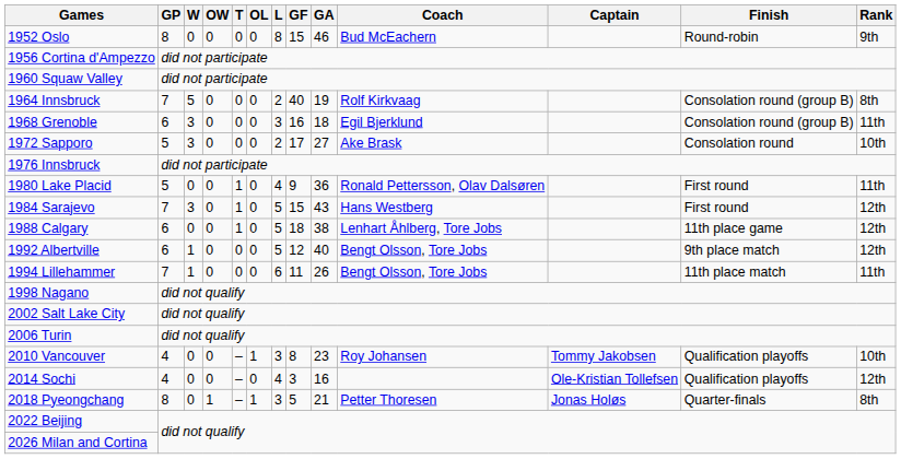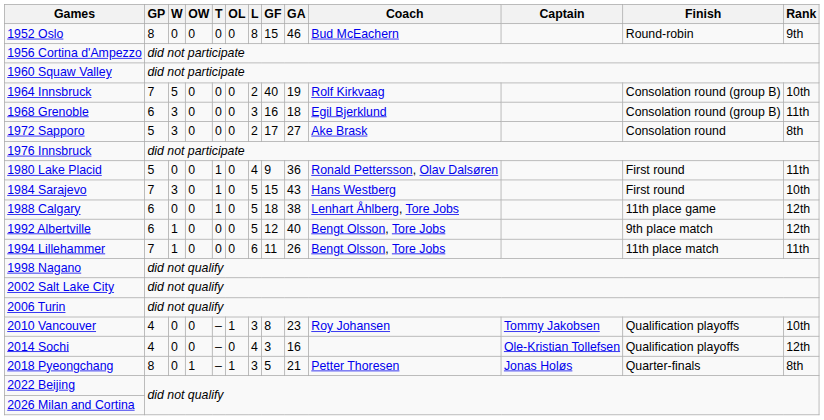 <table class="wikitable sortable">
 <tr>
 <th>Games</th>
 <th>GP</th>
 <th>W</th>
 <th>OW</th>
 <th>T</th>
 <th>OL</th>
 <th>L</th>
 <th>GF</th>
 <th>GA</th>
 <th>Coach</th>
 <th>Captain</th>
 <th>Finish</th>
 <th>Rank</th>
 </tr>
 <tr>
 <td> <a href='#'>1952 Oslo</a></td>
 <td>8</td>
 <td>0</td>
 <td>0</td>
 <td>0</td>
 <td>0</td>
 <td>8</td>
 <td>15</td>
 <td>46</td>
 <td><a href='#'>Bud McEachern</a></td>
 <td></td>
 <td>Round-robin</td>
 <td>9th</td>
 </tr>
 <tr>
 <td> <a href='#'>1956 Cortina d'Ampezzo</a></td>
 <td colspan=12><em>did not participate</em></td>
 </tr>
 <tr>
 <td> <a href='#'>1960 Squaw Valley</a></td>
 <td colspan=12><em>did not participate</em></td>
 </tr>
 <tr>
 <td> <a href='#'>1964 Innsbruck</a></td>
 <td>7</td>
 <td>5</td>
 <td>0</td>
 <td>0</td>
 <td>0</td>
 <td>2</td>
 <td>40</td>
 <td>19</td>
 <td><a href='#'>Rolf Kirkvaag</a></td>
 <td></td>
 <td>Consolation round (group B)</td>
-<td>8th</td>
+<td>10th</td>
 </tr>
 <tr>
 <td> <a href='#'>1968 Grenoble</a></td>
 <td>6</td>
 <td>3</td>
 <td>0</td>
 <td>0</td>
 <td>0</td>
 <td>3</td>
 <td>16</td>
 <td>18</td>
 <td><a href='#'>Egil Bjerklund</a></td>
 <td></td>
 <td>Consolation round (group B)</td>
 <td>11th</td>
 </tr>
 <tr>
 <td> <a href='#'>1972 Sapporo</a></td>
 <td>5</td>
 <td>3</td>
 <td>0</td>
 <td>0</td>
 <td>0</td>
 <td>2</td>
 <td>17</td>
 <td>27</td>
 <td><a href='#'>Ake Brask</a></td>
 <td></td>
 <td>Consolation round</td>
-<td>10th</td>
+<td>8th</td>
 </tr>
 <tr>
 <td> <a href='#'>1976 Innsbruck</a></td>
 <td colspan=12><em>did not participate</em></td>
 </tr>
 <tr>
 <td> <a href='#'>1980 Lake Placid</a></td>
 <td>5</td>
 <td>0</td>
 <td>0</td>
 <td>1</td>
 <td>0</td>
 <td>4</td>
 <td>9</td>
 <td>36</td>
 <td><a href='#'>Ronald Pettersson</a>, <a href='#'>Olav Dalsøren</a></td>
 <td></td>
 <td>First round</td>
 <td>11th</td>
 </tr>
 <tr>
 <td> <a href='#'>1984 Sarajevo</a></td>
 <td>7</td>
 <td>3</td>
 <td>0</td>
 <td>1</td>
 <td>0</td>
 <td>5</td>
 <td>15</td>
 <td>43</td>
 <td><a href='#'>Hans Westberg</a></td>
 <td></td>
 <td>First round</td>
-<td>12th</td>
+<td>10th</td>
 </tr>
 <tr>
 <td> <a href='#'>1988 Calgary</a></td>
 <td>6</td>
 <td>0</td>
 <td>0</td>
 <td>1</td>
 <td>0</td>
 <td>5</td>
 <td>18</td>
 <td>38</td>
 <td><a href='#'>Lenhart Åhlberg</a>, <a href='#'>Tore Jobs</a></td>
 <td></td>
 <td>11th place game</td>
 <td>12th</td>
 </tr>
 <tr>
 <td> <a href='#'>1992 Albertville</a></td>
 <td>6</td>
 <td>1</td>
 <td>0</td>
 <td>0</td>
 <td>0</td>
 <td>5</td>
 <td>12</td>
 <td>40</td>
 <td><a href='#'>Bengt Olsson</a>, <a href='#'>Tore Jobs</a></td>
 <td></td>
 <td>9th place match</td>
 <td>12th</td>
 </tr>
 <tr>
 <td><a href='#'>1994 Lillehammer</a></td>
 <td>7</td>
 <td>1</td>
 <td>0</td>
 <td>0</td>
 <td>0</td>
 <td>6</td>
 <td>11</td>
 <td>26</td>
 <td><a href='#'>Bengt Olsson</a>, <a href='#'>Tore Jobs</a></td>
 <td></td>
 <td>11th place match</td>
 <td>11th</td>
 </tr>
 <tr>
 <td><a href='#'>1998 Nagano</a></td>
 <td colspan=12><em>did not qualify</em></td>
 </tr>
 <tr>
 <td> <a href='#'>2002 Salt Lake City</a></td>
 <td colspan=12><em>did not qualify</em></td>
 </tr>
 <tr>
 <td> <a href='#'>2006 Turin</a></td>
 <td colspan=12><em>did not qualify</em></td>
 </tr>
 <tr>
 <td> <a href='#'>2010 Vancouver</a></td>
 <td>4</td>
 <td>0</td>
 <td>0</td>
 <td>–</td>
 <td>1</td>
 <td>3</td>
 <td>8</td>
 <td>23</td>
 <td><a href='#'>Roy Johansen</a></td>
 <td><a href='#'>Tommy Jakobsen</a></td>
 <td>Qualification playoffs</td>
 <td>10th</td>
 </tr>
 <tr>
 <td> <a href='#'>2014 Sochi</a></td>
 <td>4</td>
 <td>0</td>
 <td>0</td>
 <td>–</td>
 <td>0</td>
 <td>4</td>
 <td>3</td>
 <td>16</td>
 <td></td>
 <td><a href='#'>Ole-Kristian Tollefsen</a></td>
 <td>Qualification playoffs</td>
 <td>12th</td>
 </tr>
 <tr>
 <td> <a href='#'>2018 Pyeongchang</a></td>
 <td>8</td>
 <td>0</td>
 <td>1</td>
 <td>–</td>
 <td>1</td>
 <td>3</td>
 <td>5</td>
 <td>21</td>
 <td><a href='#'>Petter Thoresen</a></td>
 <td><a href='#'>Jonas Holøs</a></td>
 <td>Quarter-finals</td>
 <td>8th</td>
 </tr>
 <tr>
 <td> <a href='#'>2022 Beijing</a></td>
 <td colspan=12 rowspan=2><em>did not qualify</em></td>
 </tr>
 <tr>
 <td> <a href='#'>2026 Milan and Cortina</a></td>
 </tr>
 </table>
